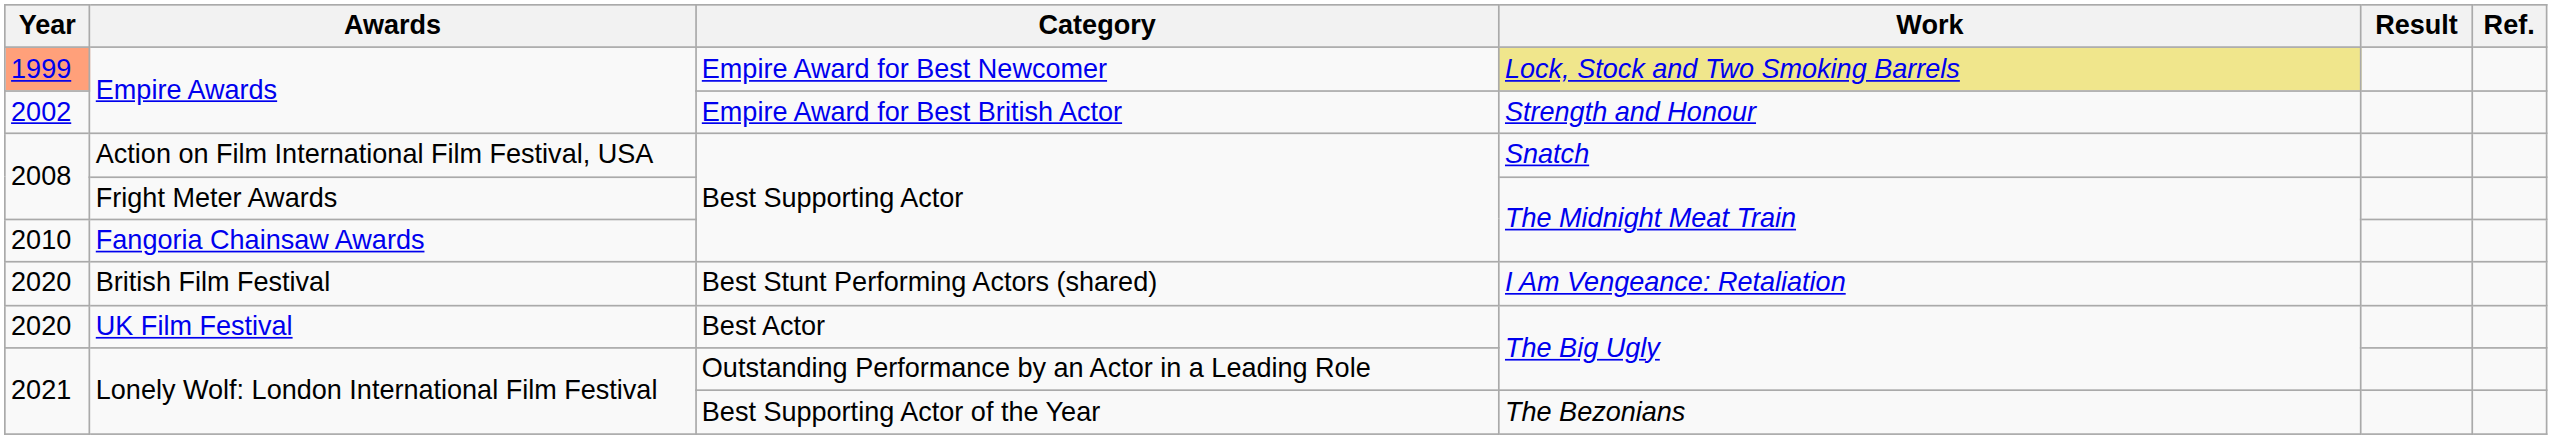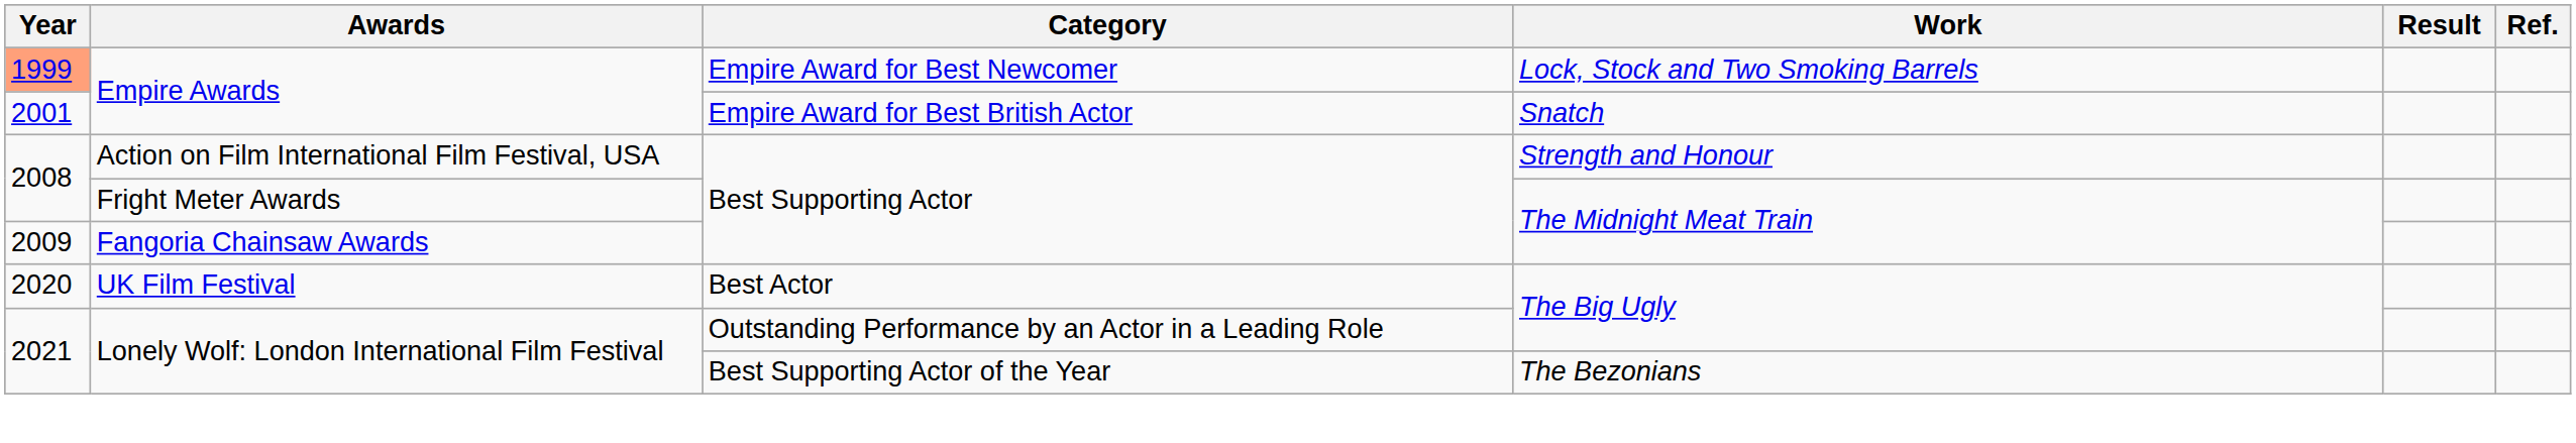 <table width="95%" class="wikitable">
 <tr>
 <th width="10">Year</th>
 <th width="300">Awards</th>
 <th width="400">Category</th>
 <th width="430">Work</th>
 <th width="30">Result</th>
 <th width="20">Ref.</th>
 </tr>
 <tr>
 <td style="background: lightsalmon;"><a href='#'>1999</a></td>
 <td rowspan="2"><a href='#'>Empire Awards</a></td>
 <td><a href='#'>Empire Award for Best Newcomer</a></td>
-<td style="background: khaki;"><em><a href='#'>Lock, Stock and Two Smoking Barrels</a></em></td>
+<td><em><a href='#'>Lock, Stock and Two Smoking Barrels</a></em></td>
 <td></td>
 <td></td>
 </tr>
 <tr>
-<td><a href='#'>2002</a></td>
+<td><a href='#'>2001</a></td>
 <td><a href='#'>Empire Award for Best British Actor</a></td>
-<td><em><a href='#'>Strength and Honour</a></em></td>
+<td><em><a href='#'>Snatch</a></em></td>
 <td></td>
 <td></td>
 </tr>
 <tr>
 <td rowspan="2">2008</td>
 <td>Action on Film International Film Festival, USA</td>
 <td rowspan="3">Best Supporting Actor</td>
-<td><em><a href='#'>Snatch</a></em></td>
+<td><em><a href='#'>Strength and Honour</a></em></td>
 <td></td>
 <td></td>
 </tr>
 <tr>
 <td>Fright Meter Awards</td>
 <td rowspan="2"><em><a href='#'>The Midnight Meat Train</a></em></td>
 <td></td>
 <td></td>
 </tr>
 <tr>
-<td>2010</td>
+<td>2009</td>
 <td><a href='#'>Fangoria Chainsaw Awards</a></td>
-<td></td>
-<td></td>
-</tr>
-<tr>
-<td>2020</td>
-<td>British Film Festival</td>
-<td>Best Stunt Performing Actors (shared)</td>
-<td><em><a href='#'>I Am Vengeance: Retaliation</a></em></td>
 <td></td>
 <td></td>
 </tr>
 <tr>
 <td>2020</td>
 <td><a href='#'>UK Film Festival</a></td>
 <td>Best Actor</td>
 <td rowspan="2"><em><a href='#'>The Big Ugly</a></em></td>
 <td></td>
 <td></td>
 </tr>
 <tr>
 <td rowspan="2">2021</td>
 <td rowspan="2">Lonely Wolf: London International Film Festival</td>
 <td>Outstanding Performance by an Actor in a Leading Role</td>
 <td></td>
 <td></td>
 </tr>
 <tr>
 <td>Best Supporting Actor of the Year</td>
 <td><em>The Bezonians</em></td>
 <td></td>
 <td></td>
 </tr>
 </table>
